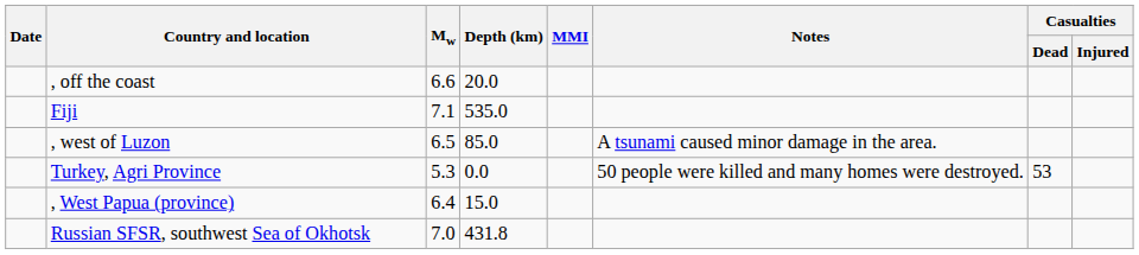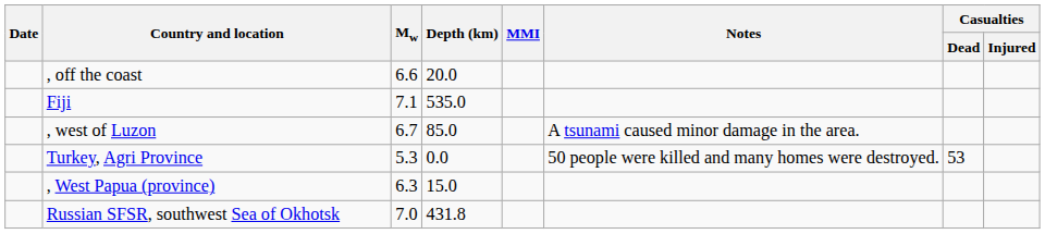 <table class="wikitable sortable sort-under" style="border:1px black; margin-left:1em;">
 <tr>
 <th rowspan="2"><small>Date</small></th>
 <th rowspan="2" style="width: 310px"><small>Country and location</small></th>
 <th rowspan="2"><small>M<sub>w</sub></small></th>
 <th rowspan="2"><small>Depth (km)</small></th>
 <th rowspan="2"><small><a href='#'>MMI</a></small></th>
 <th rowspan="2" class="unsortable"><small>Notes</small></th>
 <th colspan="2"><small>Casualties</small></th>
 </tr>
 <tr>
 <th><small>Dead</small></th>
 <th><small>Injured</small></th>
 </tr>
 <tr>
 <td></td>
 <td>, off the coast</td>
 <td>6.6</td>
 <td>20.0</td>
 <td></td>
 <td></td>
 <td></td>
 <td></td>
 </tr>
 <tr>
 <td></td>
 <td> <a href='#'>Fiji</a></td>
 <td>7.1</td>
 <td>535.0</td>
 <td></td>
 <td></td>
 <td></td>
 <td></td>
 </tr>
 <tr>
 <td></td>
 <td>, west of <a href='#'>Luzon</a></td>
-<td>6.5</td>
+<td>6.7</td>
 <td>85.0</td>
 <td></td>
 <td>A <a href='#'>tsunami</a> caused minor damage in the area.</td>
 <td></td>
 <td></td>
 </tr>
 <tr>
 <td></td>
 <td> <a href='#'>Turkey</a>, <a href='#'>Agri Province</a></td>
 <td>5.3</td>
 <td>0.0</td>
 <td></td>
 <td>50 people were killed and many homes were destroyed.</td>
 <td>53</td>
 <td></td>
 </tr>
 <tr>
 <td></td>
 <td>, <a href='#'>West Papua (province)</a></td>
-<td>6.4</td>
+<td>6.3</td>
 <td>15.0</td>
 <td></td>
 <td></td>
 <td></td>
 <td></td>
 </tr>
 <tr>
 <td></td>
 <td> <a href='#'>Russian SFSR</a>, southwest <a href='#'>Sea of Okhotsk</a></td>
 <td>7.0</td>
 <td>431.8</td>
 <td></td>
 <td></td>
 <td></td>
 <td></td>
 </tr>
 </table>
